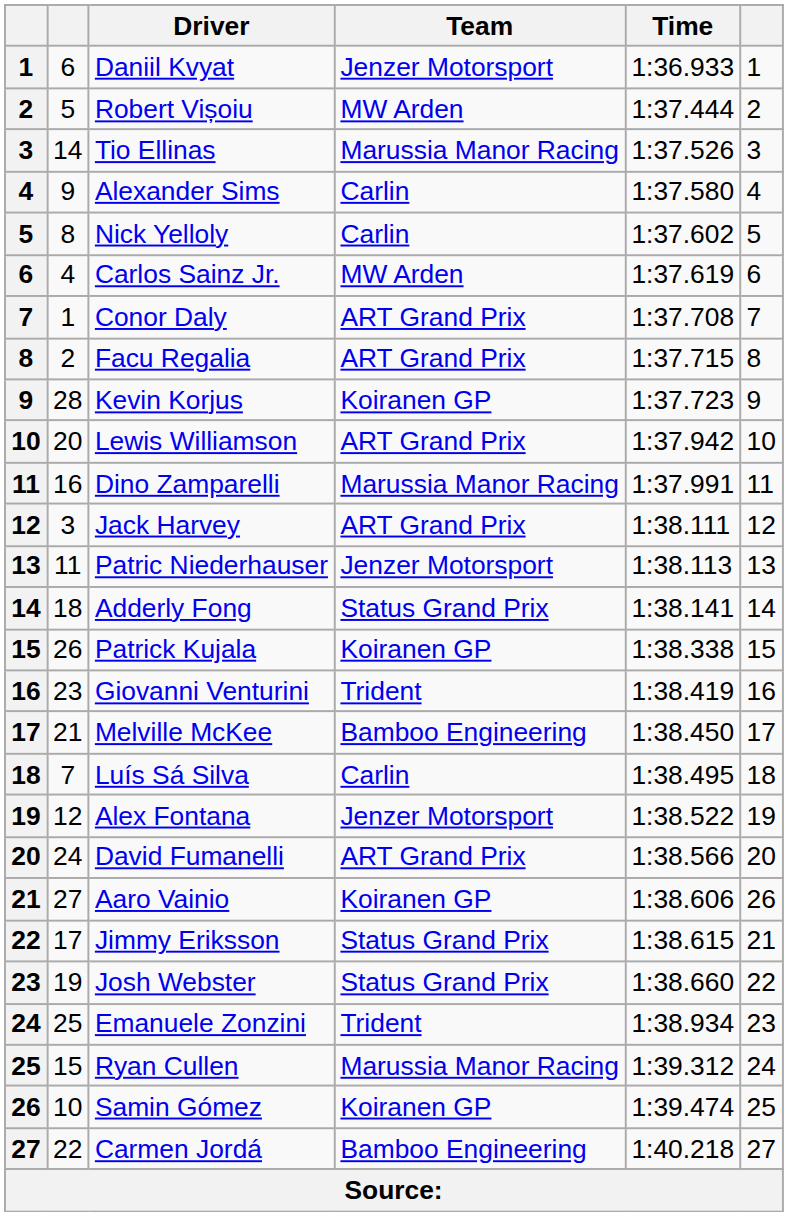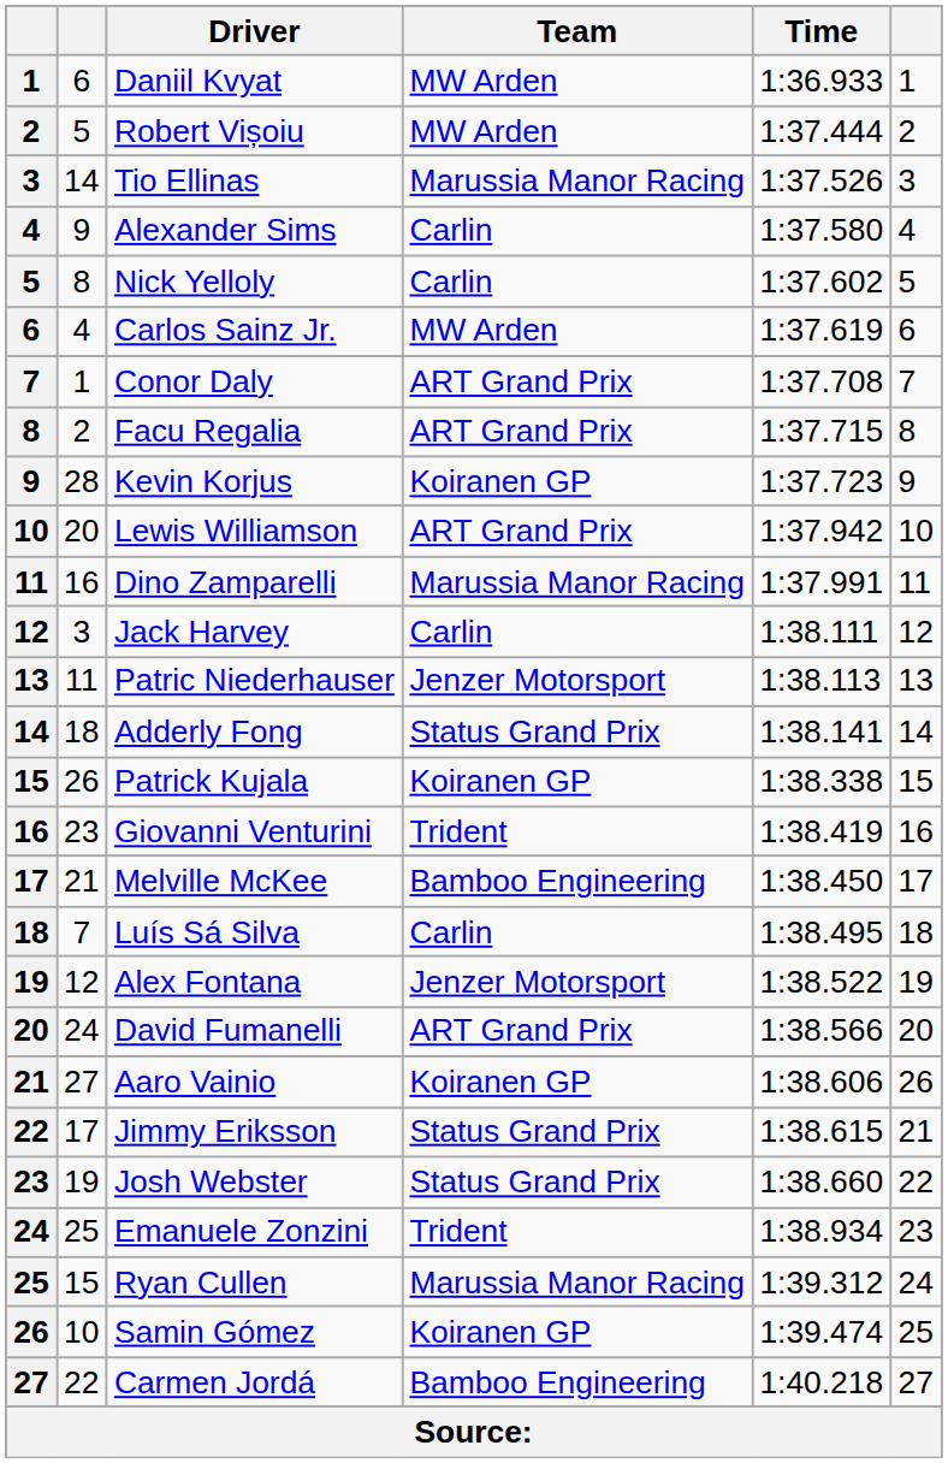 <table class="wikitable" style="font-size:85%">
 <tr>
 <th></th>
 <th></th>
 <th>Driver</th>
 <th>Team</th>
 <th>Time</th>
 <th></th>
 </tr>
 <tr>
 <th>1</th>
 <td align="center">6</td>
 <td> <a href='#'>Daniil Kvyat</a></td>
-<td><a href='#'>Jenzer Motorsport</a></td>
+<td><a href='#'>MW Arden</a></td>
 <td>1:36.933</td>
 <td>1</td>
 </tr>
 <tr>
 <th>2</th>
 <td align="center">5</td>
 <td> <a href='#'>Robert Vișoiu</a></td>
 <td><a href='#'>MW Arden</a></td>
 <td>1:37.444</td>
 <td>2</td>
 </tr>
 <tr>
 <th>3</th>
 <td align="center">14</td>
 <td> <a href='#'>Tio Ellinas</a></td>
 <td><a href='#'>Marussia Manor Racing</a></td>
 <td>1:37.526</td>
 <td>3</td>
 </tr>
 <tr>
 <th>4</th>
 <td align="center">9</td>
 <td> <a href='#'>Alexander Sims</a></td>
 <td><a href='#'>Carlin</a></td>
 <td>1:37.580</td>
 <td>4</td>
 </tr>
 <tr>
 <th>5</th>
 <td align="center">8</td>
 <td> <a href='#'>Nick Yelloly</a></td>
 <td><a href='#'>Carlin</a></td>
 <td>1:37.602</td>
 <td>5</td>
 </tr>
 <tr>
 <th>6</th>
 <td align="center">4</td>
 <td> <a href='#'>Carlos Sainz Jr.</a></td>
 <td><a href='#'>MW Arden</a></td>
 <td>1:37.619</td>
 <td>6</td>
 </tr>
 <tr>
 <th>7</th>
 <td align="center">1</td>
 <td> <a href='#'>Conor Daly</a></td>
 <td><a href='#'>ART Grand Prix</a></td>
 <td>1:37.708</td>
 <td>7</td>
 </tr>
 <tr>
 <th>8</th>
 <td align="center">2</td>
 <td> <a href='#'>Facu Regalia</a></td>
 <td><a href='#'>ART Grand Prix</a></td>
 <td>1:37.715</td>
 <td>8</td>
 </tr>
 <tr>
 <th>9</th>
 <td align="center">28</td>
 <td> <a href='#'>Kevin Korjus</a></td>
 <td><a href='#'>Koiranen GP</a></td>
 <td>1:37.723</td>
 <td>9</td>
 </tr>
 <tr>
 <th>10</th>
 <td align="center">20</td>
 <td> <a href='#'>Lewis Williamson</a></td>
 <td><a href='#'>ART Grand Prix</a></td>
 <td>1:37.942</td>
 <td>10</td>
 </tr>
 <tr>
 <th>11</th>
 <td align="center">16</td>
 <td> <a href='#'>Dino Zamparelli</a></td>
 <td><a href='#'>Marussia Manor Racing</a></td>
 <td>1:37.991</td>
 <td>11</td>
 </tr>
 <tr>
 <th>12</th>
 <td align="center">3</td>
 <td> <a href='#'>Jack Harvey</a></td>
-<td><a href='#'>ART Grand Prix</a></td>
+<td><a href='#'>Carlin</a></td>
 <td>1:38.111</td>
 <td>12</td>
 </tr>
 <tr>
 <th>13</th>
 <td align="center">11</td>
 <td> <a href='#'>Patric Niederhauser</a></td>
 <td><a href='#'>Jenzer Motorsport</a></td>
 <td>1:38.113</td>
 <td>13</td>
 </tr>
 <tr>
 <th>14</th>
 <td align="center">18</td>
 <td> <a href='#'>Adderly Fong</a></td>
 <td><a href='#'>Status Grand Prix</a></td>
 <td>1:38.141</td>
 <td>14</td>
 </tr>
 <tr>
 <th>15</th>
 <td align="center">26</td>
 <td> <a href='#'>Patrick Kujala</a></td>
 <td><a href='#'>Koiranen GP</a></td>
 <td>1:38.338</td>
 <td>15</td>
 </tr>
 <tr>
 <th>16</th>
 <td align="center">23</td>
 <td> <a href='#'>Giovanni Venturini</a></td>
 <td><a href='#'>Trident</a></td>
 <td>1:38.419</td>
 <td>16</td>
 </tr>
 <tr>
 <th>17</th>
 <td align="center">21</td>
 <td> <a href='#'>Melville McKee</a></td>
 <td><a href='#'>Bamboo Engineering</a></td>
 <td>1:38.450</td>
 <td>17</td>
 </tr>
 <tr>
 <th>18</th>
 <td align="center">7</td>
 <td> <a href='#'>Luís Sá Silva</a></td>
 <td><a href='#'>Carlin</a></td>
 <td>1:38.495</td>
 <td>18</td>
 </tr>
 <tr>
 <th>19</th>
 <td align="center">12</td>
 <td> <a href='#'>Alex Fontana</a></td>
 <td><a href='#'>Jenzer Motorsport</a></td>
 <td>1:38.522</td>
 <td>19</td>
 </tr>
 <tr>
 <th>20</th>
 <td align="center">24</td>
 <td> <a href='#'>David Fumanelli</a></td>
 <td><a href='#'>ART Grand Prix</a></td>
 <td>1:38.566</td>
 <td>20</td>
 </tr>
 <tr>
 <th>21</th>
 <td align="center">27</td>
 <td> <a href='#'>Aaro Vainio</a></td>
 <td><a href='#'>Koiranen GP</a></td>
 <td>1:38.606</td>
 <td>26 </td>
 </tr>
 <tr>
 <th>22</th>
 <td align="center">17</td>
 <td> <a href='#'>Jimmy Eriksson</a></td>
 <td><a href='#'>Status Grand Prix</a></td>
 <td>1:38.615</td>
 <td>21</td>
 </tr>
 <tr>
 <th>23</th>
 <td align="center">19</td>
 <td> <a href='#'>Josh Webster</a></td>
 <td><a href='#'>Status Grand Prix</a></td>
 <td>1:38.660</td>
 <td>22</td>
 </tr>
 <tr>
 <th>24</th>
 <td align="center">25</td>
 <td> <a href='#'>Emanuele Zonzini</a></td>
 <td><a href='#'>Trident</a></td>
 <td>1:38.934</td>
 <td>23</td>
 </tr>
 <tr>
 <th>25</th>
 <td align="center">15</td>
 <td> <a href='#'>Ryan Cullen</a></td>
 <td><a href='#'>Marussia Manor Racing</a></td>
 <td>1:39.312</td>
 <td>24</td>
 </tr>
 <tr>
 <th>26</th>
 <td align="center">10</td>
 <td> <a href='#'>Samin Gómez</a></td>
 <td><a href='#'>Koiranen GP</a></td>
 <td>1:39.474</td>
 <td>25</td>
 </tr>
 <tr>
 <th>27</th>
 <td align="center">22</td>
 <td> <a href='#'>Carmen Jordá</a></td>
 <td><a href='#'>Bamboo Engineering</a></td>
 <td>1:40.218</td>
 <td>27</td>
 </tr>
 <tr>
 <th colspan="6">Source:</th>
 </tr>
 </table>
